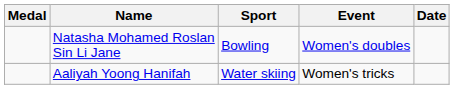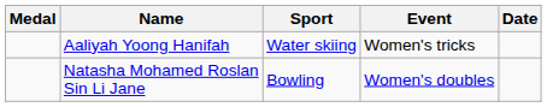 <table class="wikitable sortable" style="font-size:90%">
 <tr>
 <th>Medal</th>
 <th>Name</th>
 <th>Sport</th>
 <th>Event</th>
 <th>Date</th>
 </tr>
 <tr>
 <td></td>
+<td><a href='#'>Aaliyah Yoong Hanifah</a></td>
+<td><a href='#'>Water skiing</a></td>
+<td>Women's tricks</td>
+<td></td>
+</tr>
+<tr>
+<td></td>
 <td><a href='#'>Natasha Mohamed Roslan</a><br><a href='#'>Sin Li Jane</a></td>
 <td><a href='#'>Bowling</a></td>
 <td><a href='#'>Women's doubles</a></td>
 <td></td>
 </tr>
-<tr>
-<td></td>
-<td><a href='#'>Aaliyah Yoong Hanifah</a></td>
-<td><a href='#'>Water skiing</a></td>
-<td>Women's tricks</td>
-<td></td>
-</tr>
 </table>
